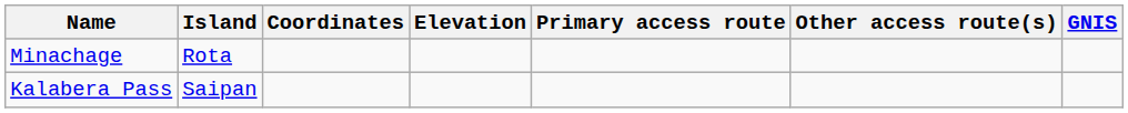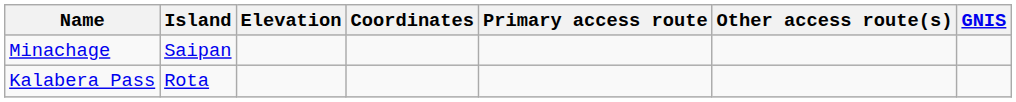 <table class="wikitable sortable">
 <tr>
 <th>Name</th>
 <th>Island</th>
+<th>Elevation</th>
 <th>Coordinates</th>
-<th>Elevation</th>
 <th>Primary access route</th>
 <th>Other access route(s)</th>
 <th><a href='#'>GNIS</a></th>
 </tr>
 <tr>
 <td><a href='#'>Minachage</a></td>
-<td><a href='#'>Rota</a></td>
+<td><a href='#'>Saipan</a></td>
 <td></td>
 <td></td>
 <td></td>
 <td></td>
 <td></td>
 </tr>
 <tr>
 <td><a href='#'>Kalabera Pass</a></td>
-<td><a href='#'>Saipan</a></td>
+<td><a href='#'>Rota</a></td>
 <td></td>
 <td></td>
 <td></td>
 <td></td>
 <td></td>
 </tr>
 </table>
